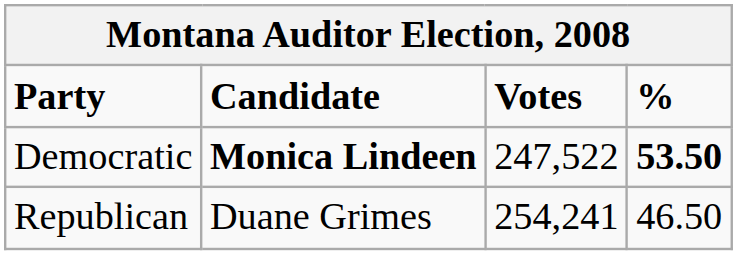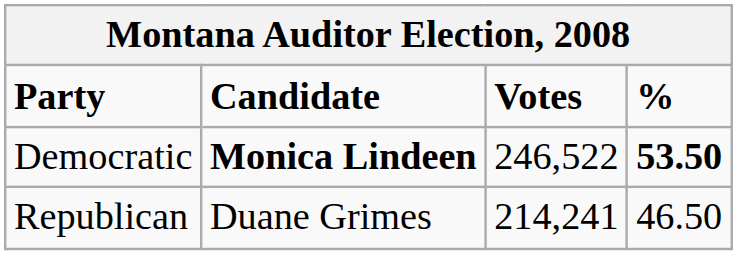 <table class="wikitable">
 <tr>
 <th colspan="4">Montana Auditor Election, 2008</th>
 </tr>
 <tr>
 <td><strong>Party</strong></td>
 <td><strong>Candidate</strong></td>
 <td><strong>Votes</strong></td>
 <td><strong>%</strong></td>
 </tr>
 <tr>
 <td>Democratic</td>
 <td><strong>Monica Lindeen</strong></td>
-<td>247,522</td>
+<td>246,522</td>
 <td><strong>53.50</strong></td>
 </tr>
 <tr>
 <td>Republican</td>
 <td>Duane Grimes</td>
-<td>254,241</td>
+<td>214,241</td>
 <td>46.50</td>
 </tr>
 </table>
